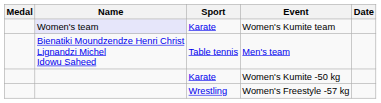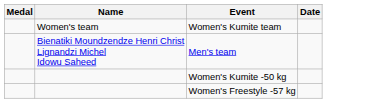 <table class="wikitable sortable" style="font-size:95%">
 <tr>
 <th>Medal</th>
 <th>Name</th>
-<th>Sport</th>
 <th>Event</th>
 <th>Date</th>
 </tr>
 <tr>
 <td></td>
-<td style="background: lavender;">Women's team</td>
-<td><a href='#'>Karate</a></td>
+<td>Women's team</td>
 <td>Women's Kumite team</td>
 <td></td>
 </tr>
 <tr>
 <td></td>
 <td><a href='#'>Bienatiki Moundzendze Henri Christ</a><br><a href='#'>Lignandzi Michel</a><br><a href='#'>Idowu Saheed</a></td>
-<td><a href='#'>Table tennis</a></td>
 <td><a href='#'>Men's team</a></td>
 <td></td>
 </tr>
 <tr>
 <td></td>
 <td></td>
-<td><a href='#'>Karate</a></td>
 <td>Women's Kumite -50 kg</td>
 <td></td>
 </tr>
 <tr>
 <td></td>
 <td></td>
-<td><a href='#'>Wrestling</a></td>
 <td>Women's Freestyle -57 kg</td>
 <td></td>
 </tr>
 </table>
